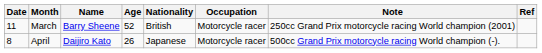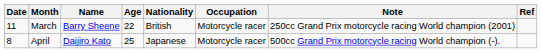 <table class="wikitable" style="font-size:85%;">
 <tr>
 <th>Date</th>
 <th>Month</th>
 <th>Name</th>
 <th>Age</th>
 <th>Nationality</th>
 <th>Occupation</th>
 <th>Note</th>
 <th>Ref</th>
 </tr>
 <tr>
 <td>11</td>
 <td>March</td>
 <td><a href='#'>Barry Sheene</a></td>
-<td>52</td>
+<td>22</td>
 <td>British</td>
 <td>Motorcycle racer</td>
 <td>250cc Grand Prix motorcycle racing World champion (2001)</td>
 <td></td>
 </tr>
 <tr>
 <td>8</td>
 <td>April</td>
 <td><a href='#'>Daijiro Kato</a></td>
-<td>26</td>
+<td>25</td>
 <td>Japanese</td>
 <td>Motorcycle racer</td>
 <td>500cc <a href='#'>Grand Prix motorcycle racing</a> World champion (-).</td>
 <td></td>
 </tr>
 </table>
